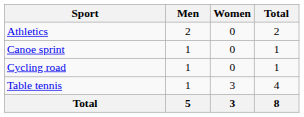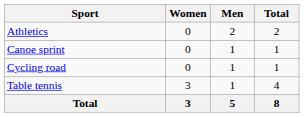 <table class="wikitable sortable" style="text-align:center;">
 <tr>
 <th width=220>Sport</th>
+<th width=55>Women</th>
 <th width=55>Men</th>
-<th width=55>Women</th>
 <th width=55>Total</th>
 </tr>
 <tr>
 <td align=left><a href='#'>Athletics</a></td>
+<td>0</td>
 <td>2</td>
-<td>0</td>
 <td>2</td>
 </tr>
 <tr>
 <td align=left><a href='#'>Canoe sprint</a></td>
+<td>0</td>
 <td>1</td>
-<td>0</td>
 <td>1</td>
 </tr>
 <tr>
 <td align=left><a href='#'>Cycling road</a></td>
+<td>0</td>
 <td>1</td>
-<td>0</td>
 <td>1</td>
 </tr>
 <tr>
 <td align=left><a href='#'>Table tennis</a></td>
+<td>3</td>
 <td>1</td>
-<td>3</td>
 <td>4</td>
 </tr>
 <tr>
 <th align=left>Total</th>
+<th>3</th>
 <th>5</th>
-<th>3</th>
 <th>8</th>
 </tr>
 </table>
